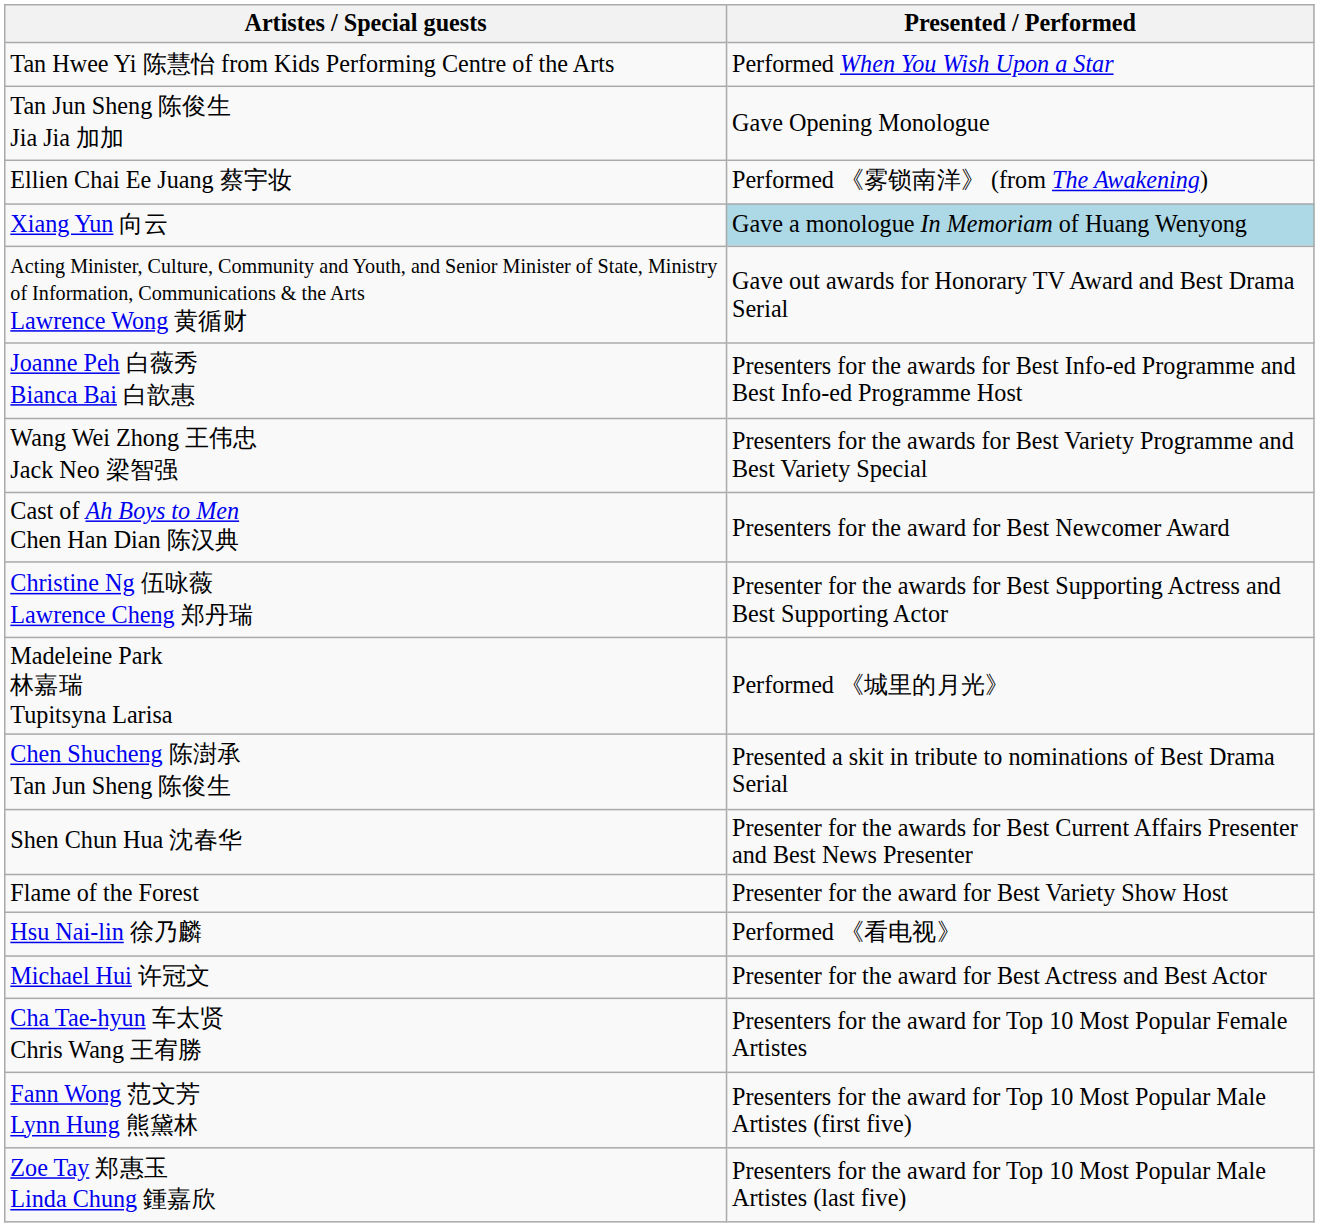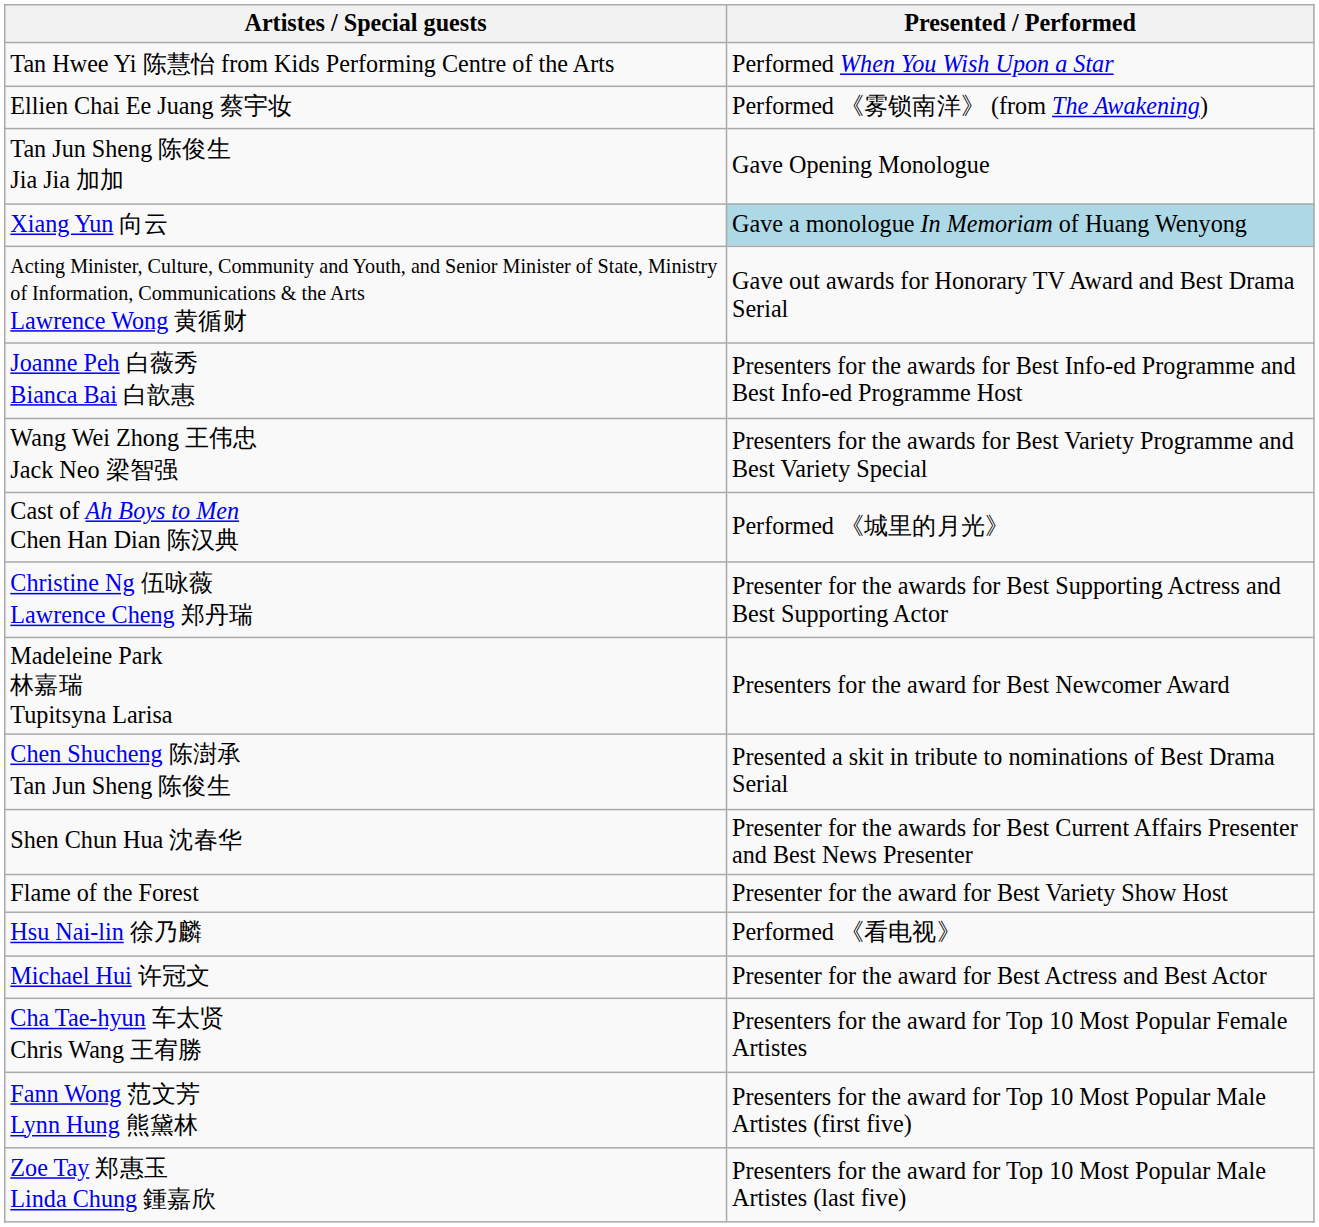 <table class="wikitable">
 <tr>
 <th>Artistes / Special guests</th>
 <th>Presented / Performed</th>
 </tr>
 <tr>
 <td>Tan Hwee Yi 陈慧怡 from Kids Performing Centre of the Arts</td>
 <td>Performed <em><a href='#'>When You Wish Upon a Star</a></em></td>
 </tr>
 <tr>
+<td>Ellien Chai Ee Juang 蔡宇妆</td>
+<td>Performed 《雾锁南洋》 (from <em><a href='#'>The Awakening</a></em>)</td>
+</tr>
+<tr>
 <td>Tan Jun Sheng 陈俊生 <br> Jia Jia 加加</td>
 <td>Gave Opening Monologue</td>
-</tr>
-<tr>
-<td>Ellien Chai Ee Juang 蔡宇妆</td>
-<td>Performed 《雾锁南洋》 (from <em><a href='#'>The Awakening</a></em>)</td>
 </tr>
 <tr>
 <td><a href='#'>Xiang Yun</a> 向云</td>
 <td style="background: lightblue;">Gave a monologue <em>In Memoriam</em> of Huang Wenyong</td>
 </tr>
 <tr>
 <td><small> Acting Minister, Culture, Community and Youth, and Senior Minister of State, Ministry of Information, Communications & the Arts</small> <br> <a href='#'>Lawrence Wong</a> 黄循财</td>
 <td>Gave out awards for Honorary TV Award and Best Drama Serial</td>
 </tr>
 <tr>
 <td><a href='#'>Joanne Peh</a> 白薇秀 <br> <a href='#'>Bianca Bai</a> 白歆惠</td>
 <td>Presenters for the awards for Best Info-ed Programme and Best Info-ed Programme Host</td>
 </tr>
 <tr>
 <td>Wang Wei Zhong 王伟忠 <br> Jack Neo 梁智强</td>
 <td>Presenters for the awards for Best Variety Programme and Best Variety Special</td>
 </tr>
 <tr>
 <td>Cast of <em><a href='#'>Ah Boys to Men</a></em> <br> Chen Han Dian 陈汉典</td>
-<td>Presenters for the award for Best Newcomer Award</td>
+<td>Performed 《城里的月光》</td>
 </tr>
 <tr>
 <td><a href='#'>Christine Ng</a> 伍咏薇 <br> <a href='#'>Lawrence Cheng</a> 郑丹瑞</td>
 <td>Presenter for the awards for Best Supporting Actress and Best Supporting Actor</td>
 </tr>
 <tr>
 <td>Madeleine Park <br> 林嘉瑞 <br> Tupitsyna Larisa</td>
-<td>Performed 《城里的月光》</td>
+<td>Presenters for the award for Best Newcomer Award</td>
 </tr>
 <tr>
 <td><a href='#'>Chen Shucheng</a> 陈澍承 <br> Tan Jun Sheng 陈俊生</td>
 <td>Presented a skit in tribute to nominations of Best Drama Serial</td>
 </tr>
 <tr>
 <td>Shen Chun Hua 沈春华</td>
 <td>Presenter for the awards for Best Current Affairs Presenter and Best News Presenter</td>
 </tr>
 <tr>
 <td>Flame of the Forest</td>
 <td>Presenter for the award for Best Variety Show Host</td>
 </tr>
 <tr>
 <td><a href='#'>Hsu Nai-lin</a> 徐乃麟</td>
 <td>Performed 《看电视》</td>
 </tr>
 <tr>
 <td><a href='#'>Michael Hui</a> 许冠文</td>
 <td>Presenter for the award for Best Actress and Best Actor</td>
 </tr>
 <tr>
 <td><a href='#'>Cha Tae-hyun</a> 车太贤 <br> Chris Wang 王宥勝</td>
 <td>Presenters for the award for Top 10 Most Popular Female Artistes</td>
 </tr>
 <tr>
 <td><a href='#'>Fann Wong</a> 范文芳 <br> <a href='#'>Lynn Hung</a> 熊黛林</td>
 <td>Presenters for the award for Top 10 Most Popular Male Artistes (first five)</td>
 </tr>
 <tr>
 <td><a href='#'>Zoe Tay</a> 郑惠玉 <br> <a href='#'>Linda Chung</a> 鍾嘉欣</td>
 <td>Presenters for the award for Top 10 Most Popular Male Artistes (last five)</td>
 </tr>
 </table>
